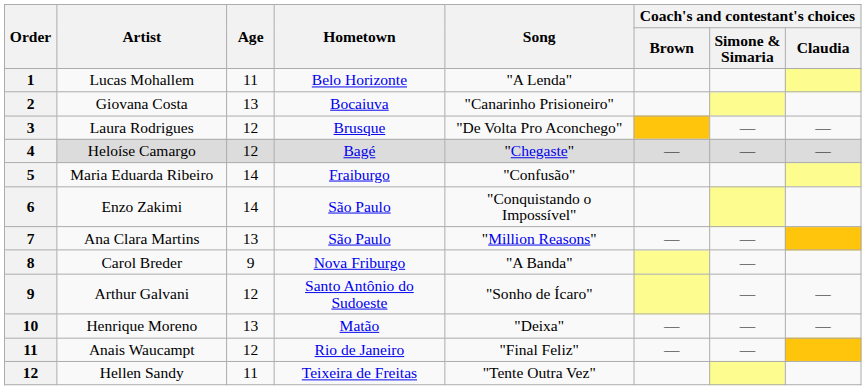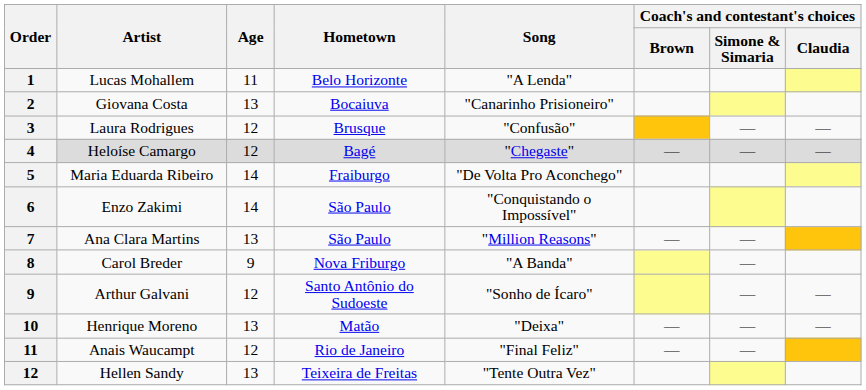 <table class="wikitable" style="text-align:center; line-height:17px; width:100%;">
 <tr>
 <th scope="col" rowspan=2 width="04%">Order</th>
 <th scope="col" rowspan=2 width="18%">Artist</th>
 <th scope="col" rowspan=2 width="05%">Age</th>
 <th scope="col" rowspan=2 width="18%">Hometown</th>
 <th scope="col" rowspan=2 width="20%">Song</th>
 <th scope="col" colspan=3 width="24%">Coach's and contestant's choices</th>
 </tr>
 <tr>
 <th width="08%">Brown</th>
 <th width="08%">Simone & Simaria</th>
 <th width="08%">Claudia</th>
 </tr>
 <tr>
 <th>1</th>
 <td>Lucas Mohallem</td>
 <td>11</td>
 <td><a href='#'>Belo Horizonte</a></td>
 <td>"A Lenda"</td>
 <td><strong></strong></td>
 <td><strong></strong></td>
 <td bgcolor=FDFC8F><strong></strong></td>
 </tr>
 <tr>
 <th>2</th>
 <td>Giovana Costa</td>
 <td>13</td>
 <td><a href='#'>Bocaiuva</a></td>
 <td>"Canarinho Prisioneiro"</td>
 <td><strong></strong></td>
 <td bgcolor=FDFC8F><strong></strong></td>
 <td><strong></strong></td>
 </tr>
 <tr>
 <th>3</th>
 <td>Laura Rodrigues</td>
 <td>12</td>
 <td><a href='#'>Brusque</a></td>
-<td>"De Volta Pro Aconchego"</td>
+<td>"Confusão"</td>
 <td bgcolor=FFC40C><strong></strong></td>
 <td>—</td>
 <td>—</td>
 </tr>
 <tr bgcolor=DCDCDC>
 <th>4</th>
 <td>Heloíse Camargo</td>
 <td>12</td>
 <td><a href='#'>Bagé</a></td>
 <td>"<a href='#'>Chegaste</a>"</td>
 <td>—</td>
 <td>—</td>
 <td>—</td>
 </tr>
 <tr>
 <th>5</th>
 <td>Maria Eduarda Ribeiro</td>
 <td>14</td>
 <td><a href='#'>Fraiburgo</a></td>
-<td>"Confusão"</td>
+<td>"De Volta Pro Aconchego"</td>
 <td><strong></strong></td>
 <td><strong></strong></td>
 <td bgcolor=FDFC8F><strong></strong></td>
 </tr>
 <tr>
 <th>6</th>
 <td>Enzo Zakimi</td>
 <td>14</td>
 <td><a href='#'>São Paulo</a></td>
 <td>"Conquistando o Impossível"</td>
 <td><strong></strong></td>
 <td bgcolor=FDFC8F><strong></strong></td>
 <td><strong></strong></td>
 </tr>
 <tr>
 <th>7</th>
 <td>Ana Clara Martins</td>
 <td>13</td>
 <td><a href='#'>São Paulo</a></td>
 <td>"<a href='#'>Million Reasons</a>"</td>
 <td>—</td>
 <td>—</td>
 <td bgcolor=FFC40C><strong></strong></td>
 </tr>
 <tr>
 <th>8</th>
 <td>Carol Breder</td>
 <td>9</td>
 <td><a href='#'>Nova Friburgo</a></td>
 <td>"A Banda"</td>
 <td bgcolor=FDFC8F><strong></strong></td>
 <td>—</td>
 <td><strong></strong></td>
 </tr>
 <tr>
 <th>9</th>
 <td>Arthur Galvani</td>
 <td>12</td>
 <td><a href='#'>Santo Antônio do Sudoeste</a></td>
 <td>"Sonho de Ícaro"</td>
 <td bgcolor=FDFC8F><strong></strong></td>
 <td>—</td>
 <td>—</td>
 </tr>
 <tr>
 <th>10</th>
 <td>Henrique Moreno</td>
 <td>13</td>
 <td><a href='#'>Matão</a></td>
 <td>"Deixa"</td>
 <td>—</td>
 <td>—</td>
 <td>—</td>
 </tr>
 <tr>
 <th>11</th>
 <td>Anais Waucampt</td>
 <td>12</td>
 <td><a href='#'>Rio de Janeiro</a></td>
 <td>"Final Feliz"</td>
 <td>—</td>
 <td>—</td>
 <td bgcolor=FFC40C><strong></strong></td>
 </tr>
 <tr>
 <th>12</th>
 <td>Hellen Sandy</td>
-<td>11</td>
+<td>13</td>
 <td><a href='#'>Teixeira de Freitas</a></td>
 <td>"Tente Outra Vez"</td>
 <td><strong></strong></td>
 <td bgcolor=FDFC8F><strong></strong></td>
 <td><strong></strong></td>
 </tr>
 </table>
